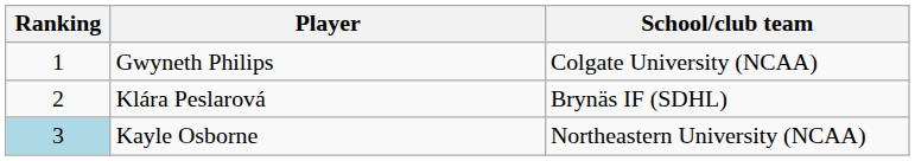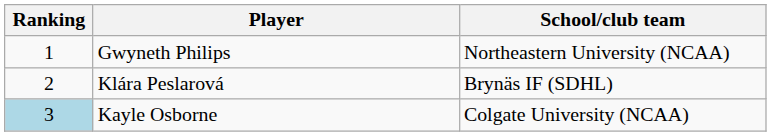 <table class="wikitable">
 <tr>
 <th style="width:4em;">Ranking</th>
 <th style="width:18em;">Player</th>
 <th style="width:15em;">School/club team</th>
 </tr>
 <tr>
 <td style="text-align:center;">1</td>
 <td> Gwyneth Philips</td>
-<td>Colgate University (NCAA)</td>
+<td>Northeastern University (NCAA)</td>
 </tr>
 <tr>
 <td style="text-align:center;">2</td>
 <td> Klára Peslarová</td>
 <td>Brynäs IF (SDHL)</td>
 </tr>
 <tr>
 <td style="background: lightblue; text-align:center;">3</td>
 <td> Kayle Osborne</td>
-<td>Northeastern University (NCAA)</td>
+<td>Colgate University (NCAA)</td>
 </tr>
 </table>
